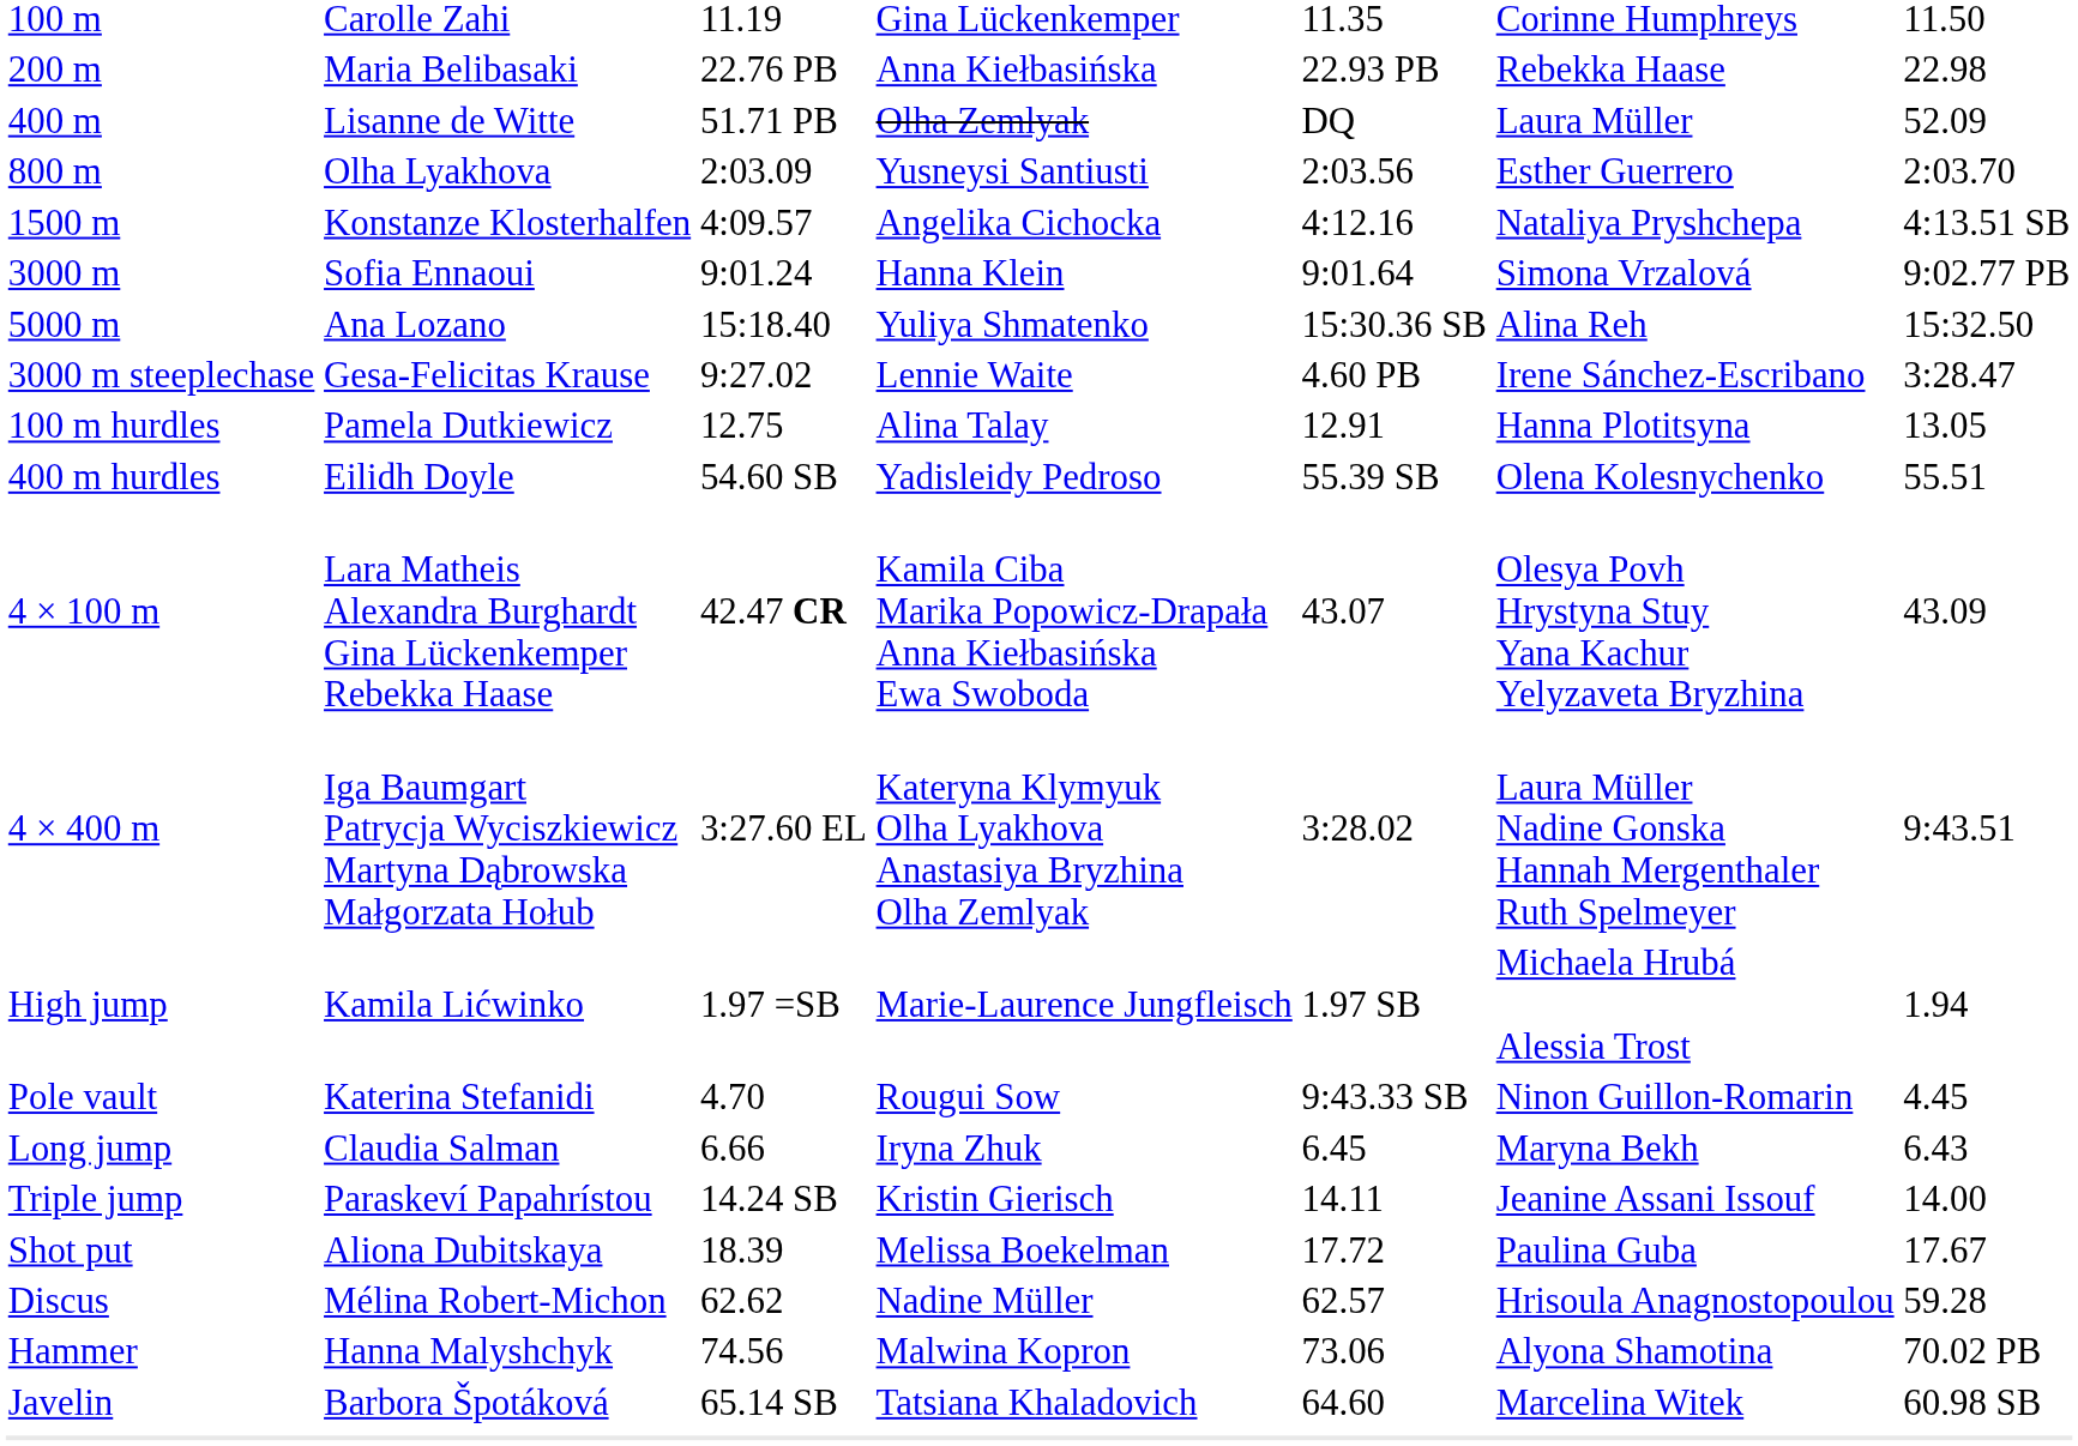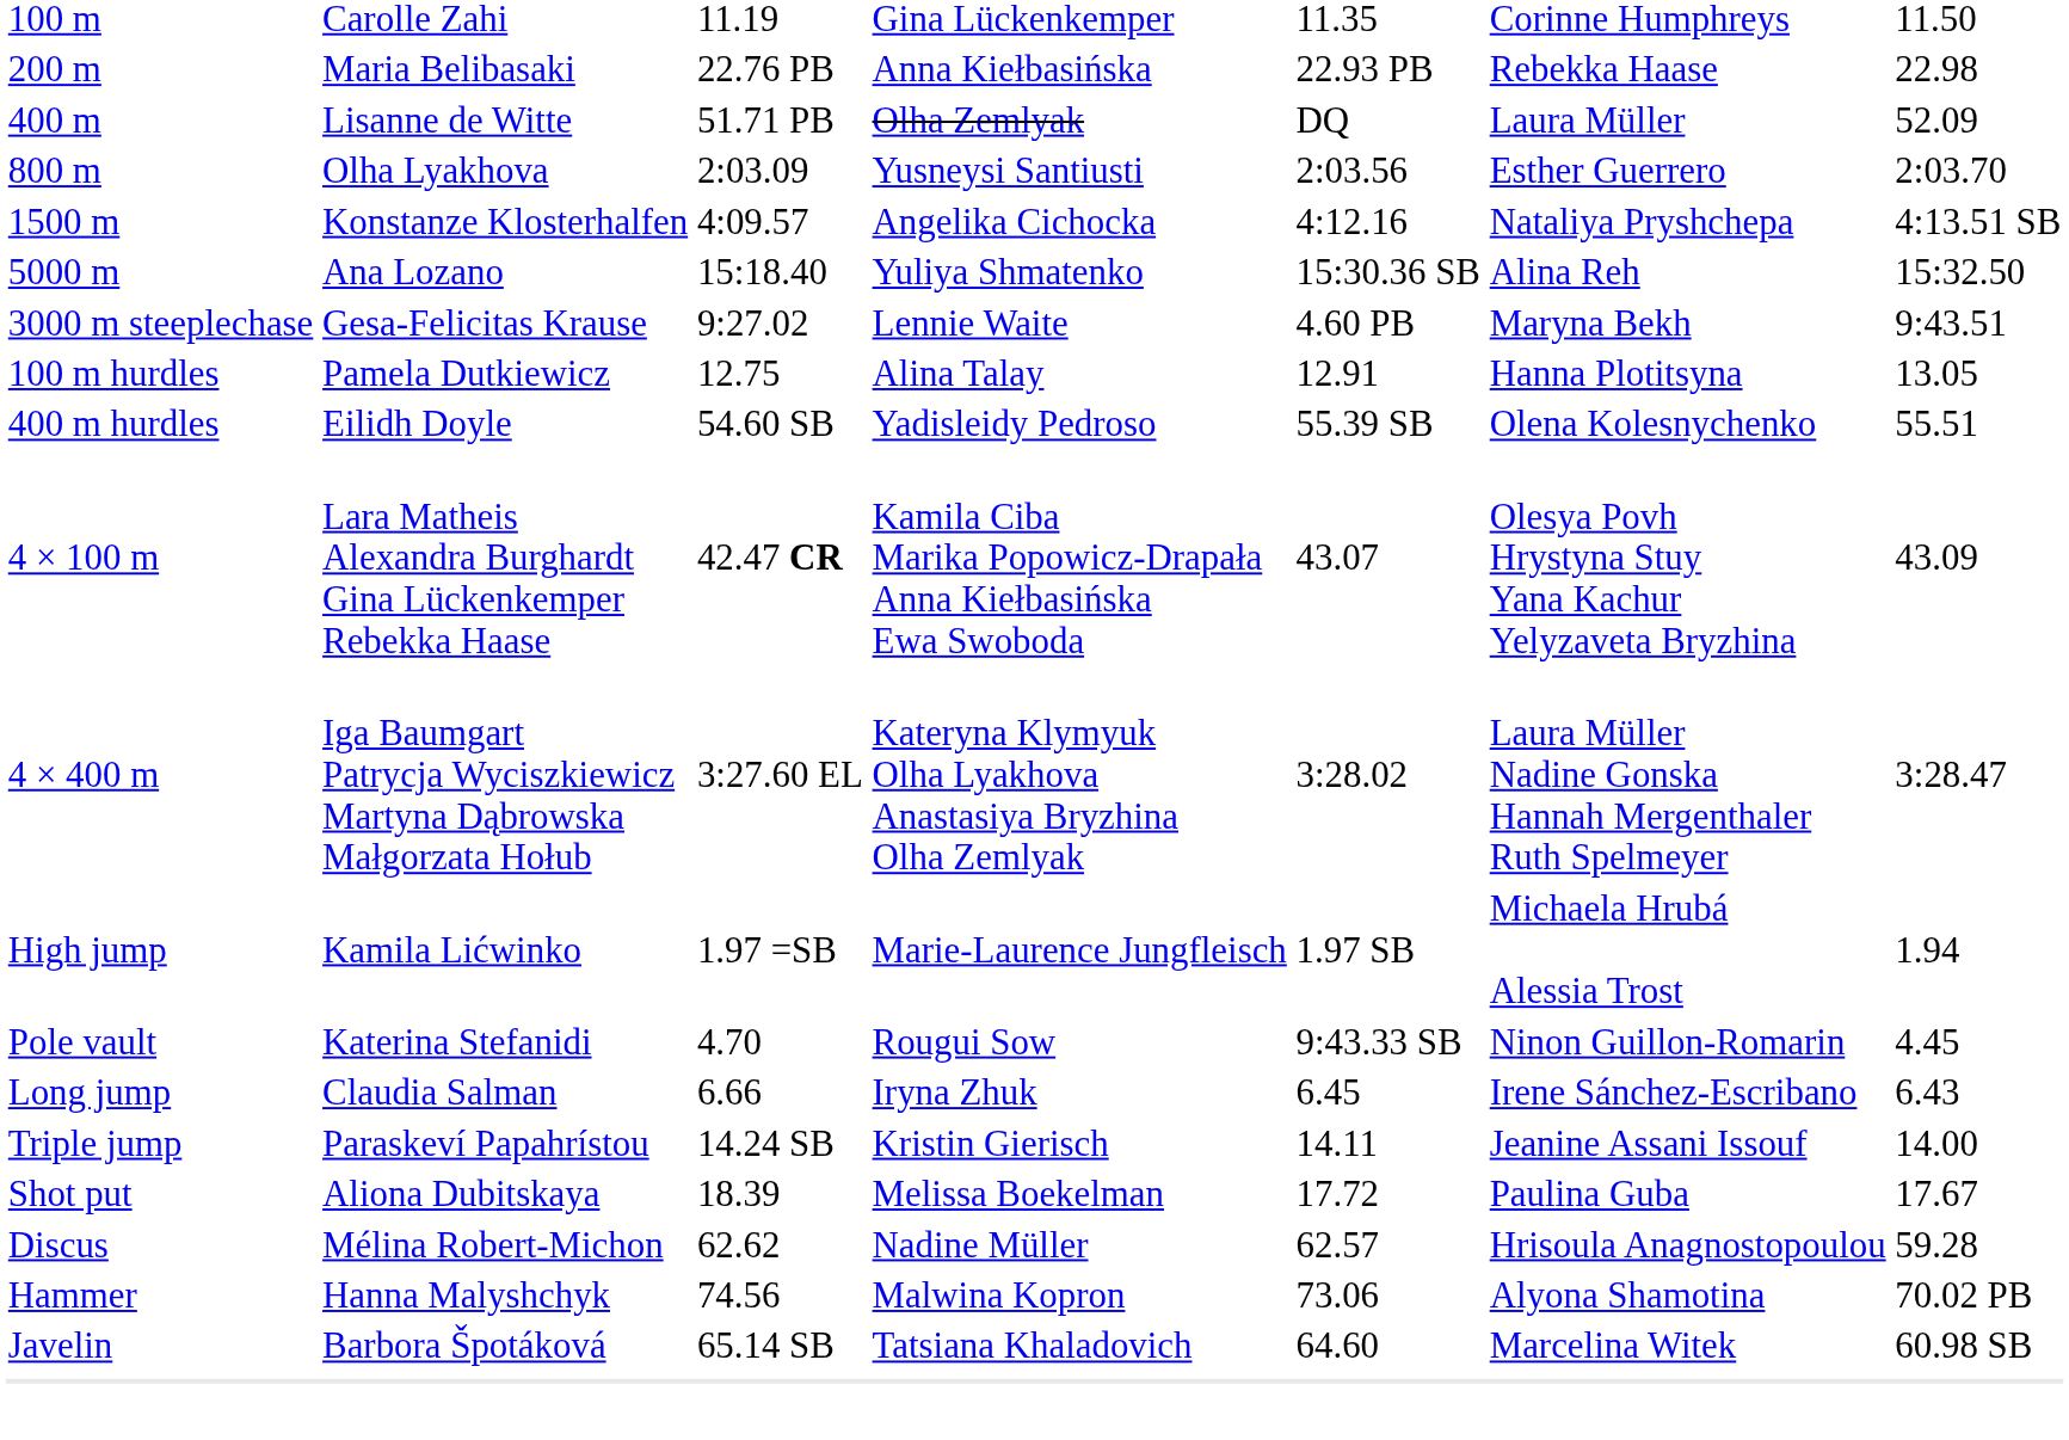 <table>
 <tr>
 <td><a href='#'>100 m</a></td>
 <td><a href='#'>Carolle Zahi</a><br></td>
 <td>11.19</td>
 <td><a href='#'>Gina Lückenkemper</a><br></td>
 <td>11.35</td>
 <td><a href='#'>Corinne Humphreys</a><br></td>
 <td>11.50</td>
 </tr>
 <tr>
 <td><a href='#'>200 m</a></td>
 <td><a href='#'>Maria Belibasaki</a><br></td>
 <td>22.76 PB</td>
 <td><a href='#'>Anna Kiełbasińska</a><br></td>
 <td>22.93 PB</td>
 <td><a href='#'>Rebekka Haase</a><br></td>
 <td>22.98</td>
 </tr>
 <tr>
 <td><a href='#'>400 m</a></td>
 <td><a href='#'>Lisanne de Witte</a><br></td>
 <td>51.71 PB</td>
 <td><s><a href='#'>Olha Zemlyak</a><br></s></td>
 <td>DQ</td>
 <td><a href='#'>Laura Müller</a><br></td>
 <td>52.09</td>
 </tr>
 <tr>
 <td><a href='#'>800 m</a></td>
 <td><a href='#'>Olha Lyakhova</a><br></td>
 <td>2:03.09</td>
 <td><a href='#'>Yusneysi Santiusti</a><br></td>
 <td>2:03.56</td>
 <td><a href='#'>Esther Guerrero</a><br></td>
 <td>2:03.70</td>
 </tr>
 <tr>
 <td><a href='#'>1500 m</a></td>
 <td><a href='#'>Konstanze Klosterhalfen</a><br></td>
 <td>4:09.57</td>
 <td><a href='#'>Angelika Cichocka</a><br></td>
 <td>4:12.16</td>
 <td><a href='#'>Nataliya Pryshchepa</a><br></td>
 <td>4:13.51 SB</td>
 </tr>
 <tr>
-<td><a href='#'>3000 m</a></td>
-<td><a href='#'>Sofia Ennaoui</a><br></td>
-<td>9:01.24</td>
-<td><a href='#'>Hanna Klein</a><br></td>
-<td>9:01.64</td>
-<td><a href='#'>Simona Vrzalová</a><br></td>
-<td>9:02.77 PB</td>
-</tr>
-<tr>
 <td><a href='#'>5000 m</a></td>
 <td><a href='#'>Ana Lozano</a><br></td>
 <td>15:18.40</td>
 <td><a href='#'>Yuliya Shmatenko</a><br></td>
 <td>15:30.36 SB</td>
 <td><a href='#'>Alina Reh</a><br></td>
 <td>15:32.50</td>
 </tr>
 <tr>
 <td><a href='#'>3000 m steeplechase</a></td>
 <td><a href='#'>Gesa-Felicitas Krause</a><br></td>
 <td>9:27.02</td>
 <td><a href='#'>Lennie Waite</a><br></td>
 <td>4.60 PB</td>
-<td><a href='#'>Irene Sánchez-Escribano</a><br></td>
-<td>3:28.47</td>
+<td><a href='#'>Maryna Bekh</a><br></td>
+<td>9:43.51</td>
 </tr>
 <tr>
 <td><a href='#'>100 m hurdles</a></td>
 <td><a href='#'>Pamela Dutkiewicz</a><br></td>
 <td>12.75</td>
 <td><a href='#'>Alina Talay</a><br></td>
 <td>12.91</td>
 <td><a href='#'>Hanna Plotitsyna</a><br></td>
 <td>13.05</td>
 </tr>
 <tr>
 <td><a href='#'>400 m hurdles</a></td>
 <td><a href='#'>Eilidh Doyle</a><br></td>
 <td>54.60 SB</td>
 <td><a href='#'>Yadisleidy Pedroso</a><br></td>
 <td>55.39 SB</td>
 <td><a href='#'>Olena Kolesnychenko</a><br></td>
 <td>55.51</td>
 </tr>
 <tr>
 <td><a href='#'>4 × 100 m</a></td>
 <td><br><a href='#'>Lara Matheis</a><br><a href='#'>Alexandra Burghardt</a><br><a href='#'>Gina Lückenkemper</a><br><a href='#'>Rebekka Haase</a></td>
 <td>42.47 <strong>CR</strong></td>
 <td><br><a href='#'>Kamila Ciba</a><br><a href='#'>Marika Popowicz-Drapała</a><br><a href='#'>Anna Kiełbasińska</a><br><a href='#'>Ewa Swoboda</a></td>
 <td>43.07</td>
 <td><br><a href='#'>Olesya Povh</a><br><a href='#'>Hrystyna Stuy</a><br><a href='#'>Yana Kachur</a><br><a href='#'>Yelyzaveta Bryzhina</a></td>
 <td>43.09</td>
 </tr>
 <tr>
 <td><a href='#'>4 × 400 m</a></td>
 <td><br><a href='#'>Iga Baumgart</a><br><a href='#'>Patrycja Wyciszkiewicz</a><br><a href='#'>Martyna Dąbrowska</a><br><a href='#'>Małgorzata Hołub</a></td>
 <td>3:27.60 EL</td>
 <td><br><a href='#'>Kateryna Klymyuk</a><br><a href='#'>Olha Lyakhova</a><br><a href='#'>Anastasiya Bryzhina</a><br><a href='#'>Olha Zemlyak</a></td>
 <td>3:28.02</td>
 <td><br><a href='#'>Laura Müller</a><br><a href='#'>Nadine Gonska</a><br><a href='#'>Hannah Mergenthaler</a><br><a href='#'>Ruth Spelmeyer</a></td>
-<td>9:43.51</td>
+<td>3:28.47</td>
 </tr>
 <tr>
 <td><a href='#'>High jump</a></td>
 <td><a href='#'>Kamila Lićwinko</a><br></td>
 <td>1.97 =SB</td>
 <td><a href='#'>Marie-Laurence Jungfleisch</a><br></td>
 <td>1.97 SB</td>
 <td><a href='#'>Michaela Hrubá</a><br> <br> <a href='#'>Alessia Trost</a><br></td>
 <td>1.94</td>
 </tr>
 <tr>
 <td><a href='#'>Pole vault</a></td>
 <td><a href='#'>Katerina Stefanidi</a><br></td>
 <td>4.70</td>
 <td><a href='#'>Rougui Sow</a><br></td>
 <td>9:43.33 SB</td>
 <td><a href='#'>Ninon Guillon-Romarin</a><br></td>
 <td>4.45</td>
 </tr>
 <tr>
 <td><a href='#'>Long jump</a></td>
 <td><a href='#'>Claudia Salman</a><br></td>
 <td>6.66</td>
 <td><a href='#'>Iryna Zhuk</a><br></td>
 <td>6.45</td>
-<td><a href='#'>Maryna Bekh</a><br></td>
+<td><a href='#'>Irene Sánchez-Escribano</a><br></td>
 <td>6.43</td>
 </tr>
 <tr>
 <td><a href='#'>Triple jump</a></td>
 <td><a href='#'>Paraskeví Papahrístou</a><br></td>
 <td>14.24 SB</td>
 <td><a href='#'>Kristin Gierisch</a><br></td>
 <td>14.11</td>
 <td><a href='#'>Jeanine Assani Issouf</a><br></td>
 <td>14.00</td>
 </tr>
 <tr>
 <td><a href='#'>Shot put</a></td>
 <td><a href='#'>Aliona Dubitskaya</a><br></td>
 <td>18.39</td>
 <td><a href='#'>Melissa Boekelman</a><br></td>
 <td>17.72</td>
 <td><a href='#'>Paulina Guba</a><br></td>
 <td>17.67</td>
 </tr>
 <tr>
 <td><a href='#'>Discus</a></td>
 <td><a href='#'>Mélina Robert-Michon</a><br></td>
 <td>62.62</td>
 <td><a href='#'>Nadine Müller</a><br></td>
 <td>62.57</td>
 <td><a href='#'>Hrisoula Anagnostopoulou</a><br></td>
 <td>59.28</td>
 </tr>
 <tr>
 <td><a href='#'>Hammer</a></td>
 <td><a href='#'>Hanna Malyshchyk</a><br></td>
 <td>74.56</td>
 <td><a href='#'>Malwina Kopron</a><br></td>
 <td>73.06</td>
 <td><a href='#'>Alyona Shamotina</a><br></td>
 <td>70.02 PB</td>
 </tr>
 <tr>
 <td><a href='#'>Javelin</a></td>
 <td><a href='#'>Barbora Špotáková</a><br></td>
 <td>65.14 SB</td>
 <td><a href='#'>Tatsiana Khaladovich</a><br></td>
 <td>64.60</td>
 <td><a href='#'>Marcelina Witek</a><br></td>
 <td>60.98 SB</td>
 </tr>
 <tr>
 </tr>
 <tr bgcolor= e8e8e8>
 <td colspan=7></td>
 </tr>
 </table>
